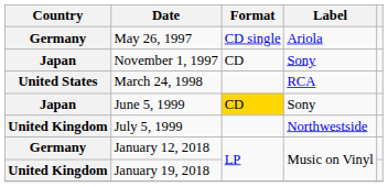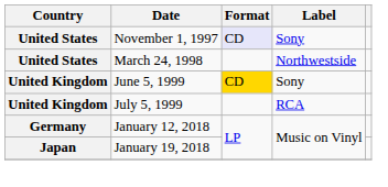 <table class="wikitable plainrowheaders">
 <tr>
 <th scope="col">Country</th>
 <th scope="col">Date</th>
 <th scope="col">Format</th>
 <th scope="col">Label</th>
 <th scope="col"></th>
 </tr>
 <tr>
-<th scope="row">Germany</th>
-<td>May 26, 1997</td>
-<td><a href='#'>CD single</a></td>
-<td><a href='#'>Ariola</a></td>
-<td></td>
-</tr>
-<tr>
-<th scope="row">Japan</th>
+<th scope="row">United States</th>
 <td>November 1, 1997</td>
-<td>CD</td>
+<td style="background: lavender;">CD</td>
 <td><a href='#'>Sony</a></td>
 <td></td>
 </tr>
 <tr>
 <th scope="row">United States</th>
 <td>March 24, 1998</td>
 <td></td>
-<td><a href='#'>RCA</a></td>
+<td><a href='#'>Northwestside</a></td>
 <td></td>
 </tr>
 <tr>
-<th scope="row">Japan</th>
+<th scope="row">United Kingdom</th>
 <td>June 5, 1999</td>
 <td style="background: gold;">CD</td>
 <td>Sony</td>
 <td></td>
 </tr>
 <tr>
 <th scope="row">United Kingdom</th>
 <td>July 5, 1999</td>
 <td></td>
-<td><a href='#'>Northwestside</a></td>
+<td><a href='#'>RCA</a></td>
 <td></td>
 </tr>
 <tr>
 <th scope="row">Germany</th>
 <td>January 12, 2018</td>
 <td rowspan="2"><a href='#'>LP</a></td>
 <td rowspan="2">Music on Vinyl</td>
 <td></td>
 </tr>
 <tr>
-<th scope="row">United Kingdom</th>
+<th scope="row">Japan</th>
 <td>January 19, 2018</td>
 <td></td>
 </tr>
 <tr>
 </tr>
 </table>
